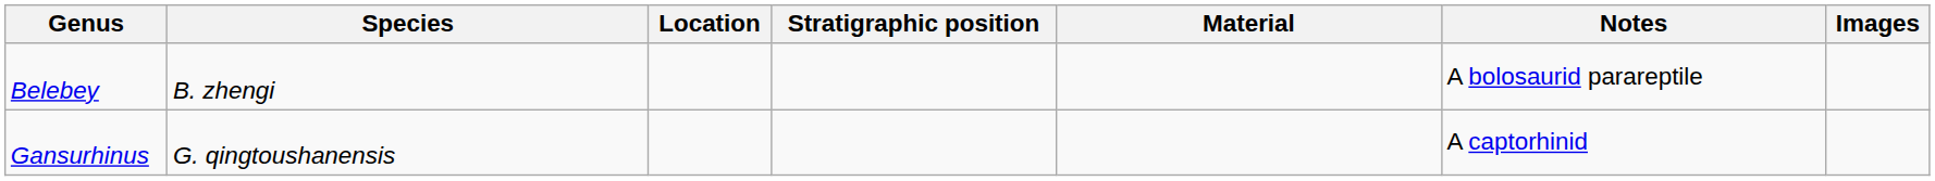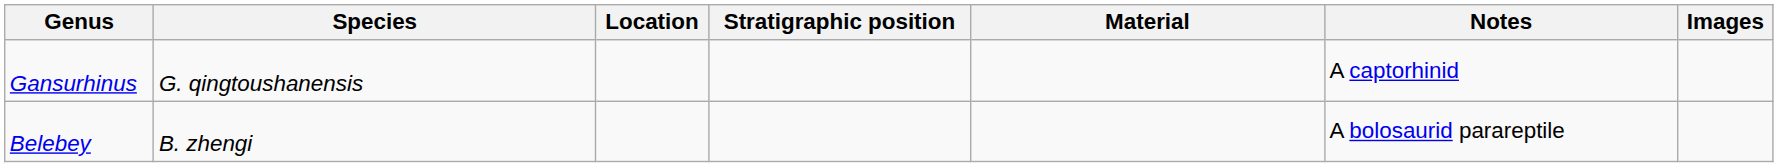 <table class="wikitable" align="center" width="100%">
 <tr>
 <th>Genus</th>
 <th width="25%">Species</th>
 <th>Location</th>
 <th>Stratigraphic position</th>
 <th width="20%">Material</th>
 <th width="20%">Notes</th>
 <th>Images</th>
 </tr>
 <tr>
+<td><br><em><a href='#'>Gansurhinus</a></em></td>
+<td><br><em>G. qingtoushanensis</em></td>
+<td></td>
+<td></td>
+<td></td>
+<td>A <a href='#'>captorhinid</a></td>
+<td></td>
+</tr>
+<tr>
 <td><br><em><a href='#'>Belebey</a></em></td>
 <td><br><em>B. zhengi</em></td>
 <td></td>
 <td></td>
 <td></td>
 <td>A <a href='#'>bolosaurid</a> parareptile</td>
 <td><br></td>
 </tr>
-<tr>
-<td><br><em><a href='#'>Gansurhinus</a></em></td>
-<td><br><em>G. qingtoushanensis</em></td>
-<td></td>
-<td></td>
-<td></td>
-<td>A <a href='#'>captorhinid</a></td>
-<td></td>
-</tr>
 </table>
